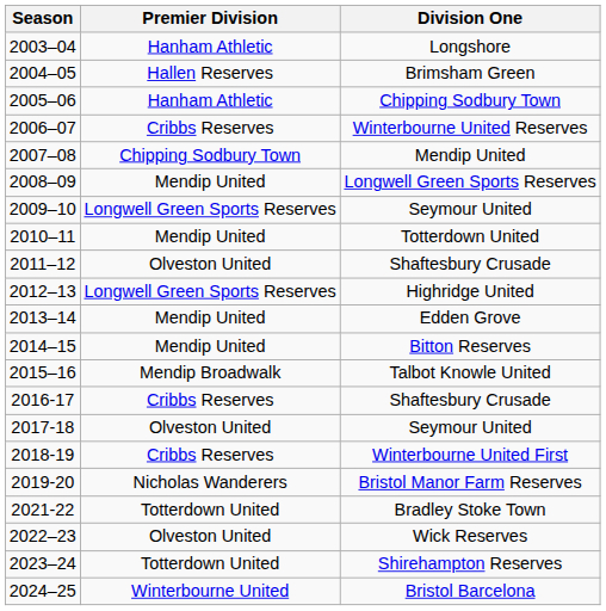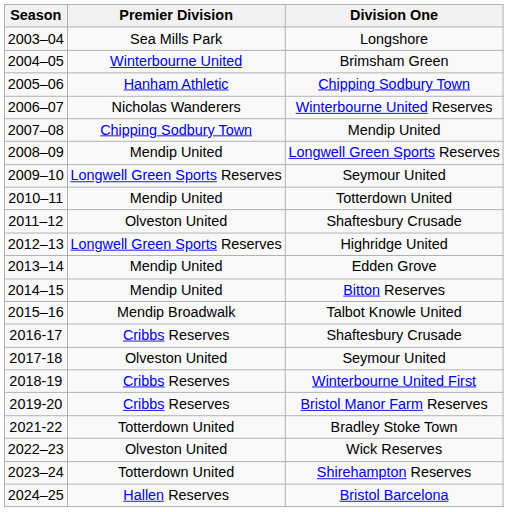 <table class="wikitable" style="text-align: center">
 <tr>
 <th>Season</th>
 <th>Premier Division</th>
 <th>Division One</th>
 </tr>
 <tr>
 <td>2003–04</td>
-<td><a href='#'>Hanham Athletic</a></td>
+<td>Sea Mills Park</td>
 <td>Longshore</td>
 </tr>
 <tr>
 <td>2004–05</td>
-<td><a href='#'>Hallen</a> Reserves</td>
+<td><a href='#'>Winterbourne United</a></td>
 <td>Brimsham Green</td>
 </tr>
 <tr>
 <td>2005–06</td>
 <td><a href='#'>Hanham Athletic</a></td>
 <td><a href='#'>Chipping Sodbury Town</a></td>
 </tr>
 <tr>
 <td>2006–07</td>
-<td><a href='#'>Cribbs</a> Reserves</td>
+<td>Nicholas Wanderers</td>
 <td><a href='#'>Winterbourne United</a> Reserves</td>
 </tr>
 <tr>
 <td>2007–08</td>
 <td><a href='#'>Chipping Sodbury Town</a></td>
 <td>Mendip United</td>
 </tr>
 <tr>
 <td>2008–09</td>
 <td>Mendip United</td>
 <td><a href='#'>Longwell Green Sports</a> Reserves</td>
 </tr>
 <tr>
 <td>2009–10</td>
 <td><a href='#'>Longwell Green Sports</a> Reserves</td>
 <td>Seymour United</td>
 </tr>
 <tr>
 <td>2010–11</td>
 <td>Mendip United</td>
 <td>Totterdown United</td>
 </tr>
 <tr>
 <td>2011–12</td>
 <td>Olveston United</td>
 <td>Shaftesbury Crusade</td>
 </tr>
 <tr>
 <td>2012–13</td>
 <td><a href='#'>Longwell Green Sports</a> Reserves</td>
 <td>Highridge United</td>
 </tr>
 <tr>
 <td>2013–14</td>
 <td>Mendip United</td>
 <td>Edden Grove</td>
 </tr>
 <tr>
 <td>2014–15</td>
 <td>Mendip United</td>
 <td><a href='#'>Bitton</a> Reserves</td>
 </tr>
 <tr>
 <td>2015–16</td>
 <td>Mendip Broadwalk</td>
 <td>Talbot Knowle United</td>
 </tr>
 <tr>
 <td>2016-17</td>
 <td><a href='#'>Cribbs</a> Reserves</td>
 <td>Shaftesbury Crusade</td>
 </tr>
 <tr>
 <td>2017-18</td>
 <td>Olveston United</td>
 <td>Seymour United</td>
 </tr>
 <tr>
 <td>2018-19</td>
 <td><a href='#'>Cribbs</a> Reserves</td>
 <td><a href='#'>Winterbourne United First</a></td>
 </tr>
 <tr>
 <td>2019-20</td>
-<td>Nicholas Wanderers</td>
+<td><a href='#'>Cribbs</a> Reserves</td>
 <td><a href='#'>Bristol Manor Farm</a> Reserves</td>
 </tr>
 <tr>
 <td>2021-22</td>
 <td>Totterdown United</td>
 <td>Bradley Stoke Town</td>
 </tr>
 <tr>
 <td>2022–23</td>
 <td>Olveston United</td>
 <td>Wick Reserves</td>
 </tr>
 <tr>
 <td>2023–24</td>
 <td>Totterdown United</td>
 <td><a href='#'>Shirehampton</a> Reserves</td>
 </tr>
 <tr>
 <td>2024–25</td>
-<td><a href='#'>Winterbourne United</a></td>
+<td><a href='#'>Hallen</a> Reserves</td>
 <td><a href='#'>Bristol Barcelona</a></td>
 </tr>
 </table>
